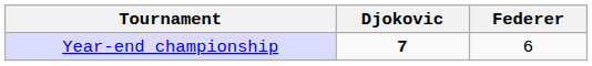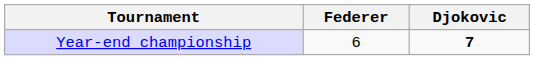 <table class=wikitable style="width:35%; vertical-align:top; text-align:center;">
 <tr>
 <th>Tournament</th>
+<th>Federer</th>
 <th>Djokovic</th>
-<th>Federer</th>
 </tr>
 <tr>
 <td style="background:#DBDBFF;"><a href='#'>Year-end championship</a></td>
+<td>6</td>
 <td><strong>7</strong></td>
-<td>6</td>
 </tr>
 </table>
